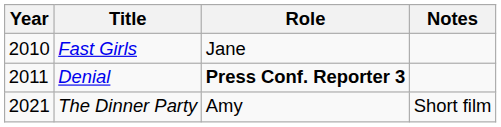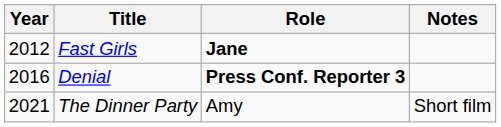 <table class="wikitable">
 <tr>
 <th>Year</th>
 <th>Title</th>
 <th>Role</th>
 <th>Notes</th>
 </tr>
 <tr>
-<td>2010</td>
+<td>2012</td>
 <td><em><a href='#'>Fast Girls</a></em></td>
-<td>Jane</td>
+<td><strong>Jane</strong></td>
 <td></td>
 </tr>
 <tr>
-<td>2011</td>
+<td>2016</td>
 <td><em><a href='#'>Denial</a></em></td>
 <td><strong>Press Conf. Reporter 3</strong></td>
 <td></td>
 </tr>
 <tr>
 <td>2021</td>
 <td><em>The Dinner Party</em></td>
 <td>Amy</td>
 <td>Short film</td>
 </tr>
 </table>
